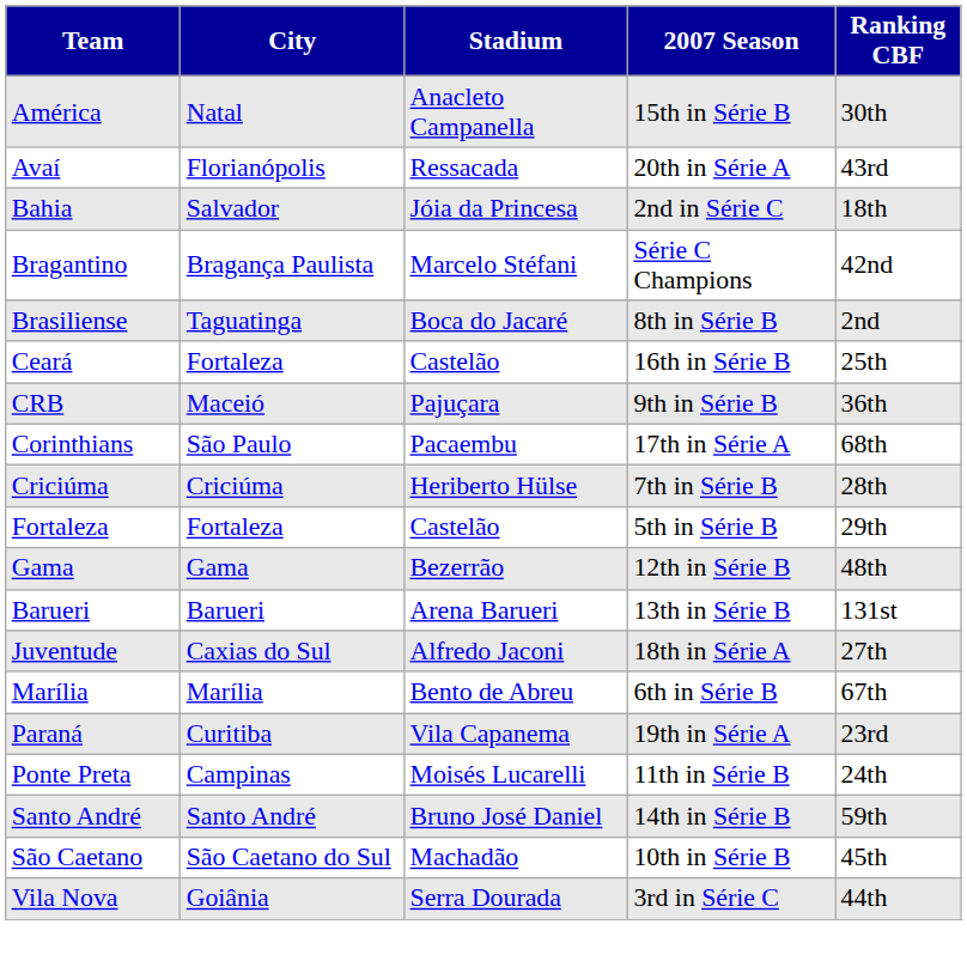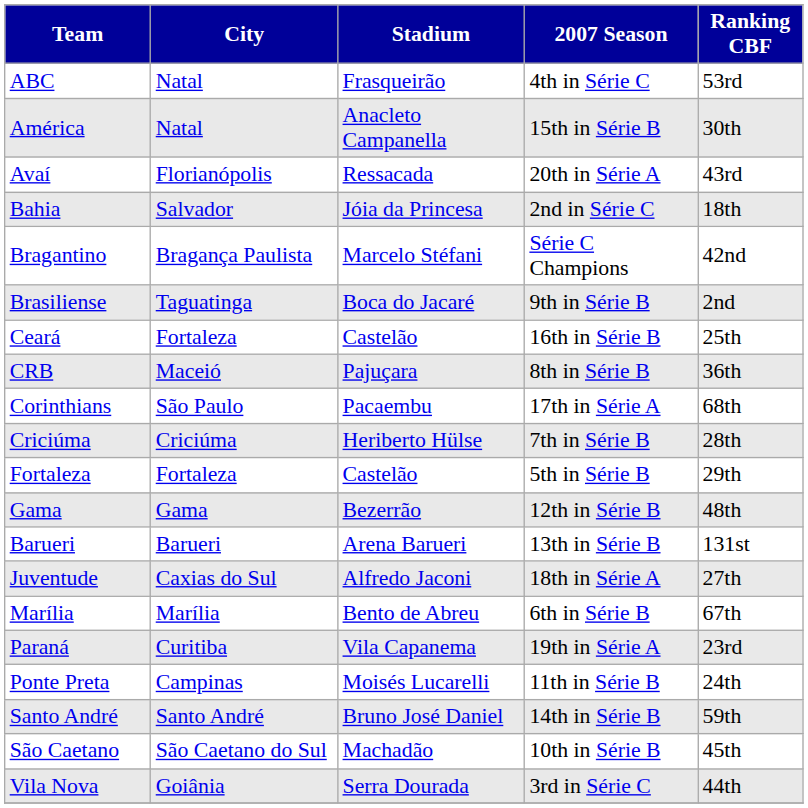 <table class="wikitable">
 <tr>
 <th style="background: #009; color: #fff;width:100px">Team</th>
 <th style="background: #009; color: #fff;width:130px">City</th>
 <th style="background: #009; color: #fff;width:130px">Stadium</th>
 <th style="background: #009; color: #fff;width:120px">2007 Season</th>
 <th style="background: #009; color: #fff;width:70px">Ranking CBF</th>
+</tr>
+<tr style="background:white; color:black">
+<td><a href='#'>ABC</a></td>
+<td><a href='#'>Natal</a></td>
+<td><a href='#'>Frasqueirão</a></td>
+<td>4th in <a href='#'>Série C</a></td>
+<td>53rd</td>
 </tr>
 <tr style="background:#e9e9e9; color:black">
 <td><a href='#'>América</a></td>
 <td><a href='#'>Natal</a></td>
 <td><a href='#'>Anacleto Campanella</a></td>
 <td>15th in <a href='#'>Série B</a></td>
 <td>30th</td>
 </tr>
 <tr style="background:white; color:black">
 <td><a href='#'>Avaí</a></td>
 <td><a href='#'>Florianópolis</a></td>
 <td><a href='#'>Ressacada</a></td>
 <td>20th in <a href='#'>Série A</a></td>
 <td>43rd</td>
 </tr>
 <tr style="background:#e9e9e9; color:black">
 <td><a href='#'>Bahia</a></td>
 <td><a href='#'>Salvador</a></td>
 <td><a href='#'>Jóia da Princesa</a></td>
 <td>2nd in <a href='#'>Série C</a></td>
 <td>18th</td>
 </tr>
 <tr style="background:white; color:black">
 <td><a href='#'>Bragantino</a></td>
 <td><a href='#'>Bragança Paulista</a></td>
 <td><a href='#'>Marcelo Stéfani</a></td>
 <td><a href='#'>Série C</a> Champions</td>
 <td>42nd</td>
 </tr>
 <tr style="background:#e9e9e9; color:black">
 <td><a href='#'>Brasiliense</a></td>
 <td><a href='#'>Taguatinga</a></td>
 <td><a href='#'>Boca do Jacaré</a></td>
-<td>8th in <a href='#'>Série B</a></td>
+<td>9th in <a href='#'>Série B</a></td>
 <td>2nd</td>
 </tr>
 <tr style="background:white; color:black">
 <td><a href='#'>Ceará</a></td>
 <td><a href='#'>Fortaleza</a></td>
 <td><a href='#'>Castelão</a></td>
 <td>16th in <a href='#'>Série B</a></td>
 <td>25th</td>
 </tr>
 <tr style="background:#e9e9e9; color:black">
 <td><a href='#'>CRB</a></td>
 <td><a href='#'>Maceió</a></td>
 <td><a href='#'>Pajuçara</a></td>
-<td>9th in <a href='#'>Série B</a></td>
+<td>8th in <a href='#'>Série B</a></td>
 <td>36th</td>
 </tr>
 <tr style="background:white; color:black">
 <td><a href='#'>Corinthians</a></td>
 <td><a href='#'>São Paulo</a></td>
 <td><a href='#'>Pacaembu</a></td>
 <td>17th in <a href='#'>Série A</a></td>
 <td>68th</td>
 </tr>
 <tr style="background:#e9e9e9; color:black">
 <td><a href='#'>Criciúma</a></td>
 <td><a href='#'>Criciúma</a></td>
 <td><a href='#'>Heriberto Hülse</a></td>
 <td>7th in <a href='#'>Série B</a></td>
 <td>28th</td>
 </tr>
 <tr style="background:white; color:black">
 <td><a href='#'>Fortaleza</a></td>
 <td><a href='#'>Fortaleza</a></td>
 <td><a href='#'>Castelão</a></td>
 <td>5th in <a href='#'>Série B</a></td>
 <td>29th</td>
 </tr>
 <tr style="background:#e9e9e9; color:black">
 <td><a href='#'>Gama</a></td>
 <td><a href='#'>Gama</a></td>
 <td><a href='#'>Bezerrão</a></td>
 <td>12th in <a href='#'>Série B</a></td>
 <td>48th</td>
 </tr>
 <tr style="background:white; color:black">
 <td><a href='#'>Barueri</a></td>
 <td><a href='#'>Barueri</a></td>
 <td><a href='#'>Arena Barueri</a></td>
 <td>13th in <a href='#'>Série B</a></td>
 <td>131st</td>
 </tr>
 <tr style="background:#e9e9e9; color:black">
 <td><a href='#'>Juventude</a></td>
 <td><a href='#'>Caxias do Sul</a></td>
 <td><a href='#'>Alfredo Jaconi</a></td>
 <td>18th in <a href='#'>Série A</a></td>
 <td>27th</td>
 </tr>
 <tr style="background:white; color:black">
 <td><a href='#'>Marília</a></td>
 <td><a href='#'>Marília</a></td>
 <td><a href='#'>Bento de Abreu</a></td>
 <td>6th in <a href='#'>Série B</a></td>
 <td>67th</td>
 </tr>
 <tr style="background:#e9e9e9; color:black">
 <td><a href='#'>Paraná</a></td>
 <td><a href='#'>Curitiba</a></td>
 <td><a href='#'>Vila Capanema</a></td>
 <td>19th in <a href='#'>Série A</a></td>
 <td>23rd</td>
 </tr>
 <tr style="background:white; color:black">
 <td><a href='#'>Ponte Preta</a></td>
 <td><a href='#'>Campinas</a></td>
 <td><a href='#'>Moisés Lucarelli</a></td>
 <td>11th in <a href='#'>Série B</a></td>
 <td>24th</td>
 </tr>
 <tr style="background:#e9e9e9; color:black">
 <td><a href='#'>Santo André</a></td>
 <td><a href='#'>Santo André</a></td>
 <td><a href='#'>Bruno José Daniel</a></td>
 <td>14th in <a href='#'>Série B</a></td>
 <td>59th</td>
 </tr>
 <tr style="background:white; color:black">
 <td><a href='#'>São Caetano</a></td>
 <td><a href='#'>São Caetano do Sul</a></td>
 <td><a href='#'>Machadão</a></td>
 <td>10th in <a href='#'>Série B</a></td>
 <td>45th</td>
 </tr>
 <tr style="background:#e9e9e9; color:black">
 <td><a href='#'>Vila Nova</a></td>
 <td><a href='#'>Goiânia</a></td>
 <td><a href='#'>Serra Dourada</a></td>
 <td>3rd in <a href='#'>Série C</a></td>
 <td>44th</td>
 </tr>
 <tr>
 </tr>
 </table>
